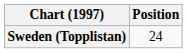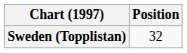 <table class="wikitable plainrowheaders" style="text-align:center">
 <tr>
 <th scope="col">Chart (1997)</th>
 <th scope="col">Position</th>
 </tr>
 <tr>
 <th scope="row">Sweden (Topplistan)</th>
-<td>24</td>
+<td>32</td>
 </tr>
 </table>
